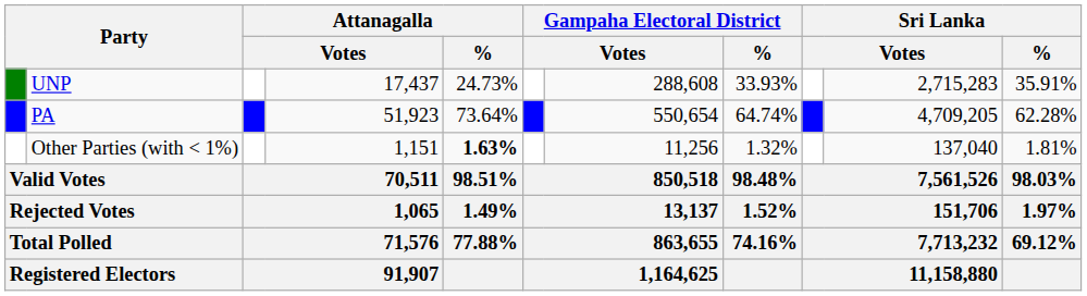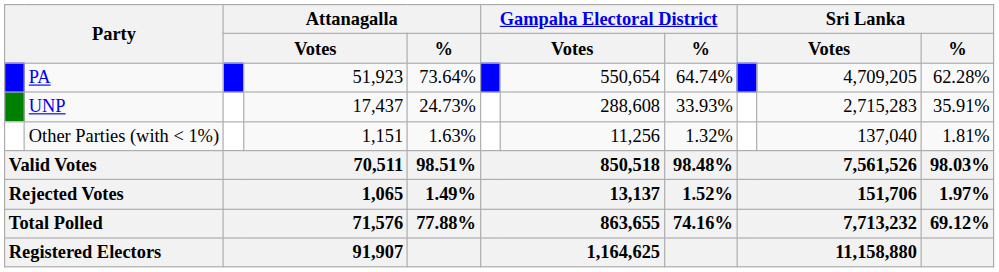 <table class="wikitable">
 <tr>
 <th colspan="2" width="144px"rowspan="2">Party</th>
 <th colspan="3" width="216px">Attanagalla</th>
 <th colspan="3" width="216px"><a href='#'>Gampaha Electoral District</a></th>
 <th colspan="3" width="216px">Sri Lanka</th>
 </tr>
 <tr>
 <th colspan="2" width="144px">Votes</th>
 <th>%</th>
 <th colspan="2" width="144px">Votes</th>
 <th>%</th>
 <th colspan="2" width="144px">Votes</th>
 <th>%</th>
 </tr>
 <tr>
+<td style="background-color:blue;" width="10px"></td>
+<td style="text-align:left;"><a href='#'>PA</a></td>
+<td style="background-color:blue;" width="10px"></td>
+<td style="text-align:right;">51,923</td>
+<td style="text-align:right;">73.64%</td>
+<td style="background-color:blue;" width="10px"></td>
+<td style="text-align:right;">550,654</td>
+<td style="text-align:right;">64.74%</td>
+<td style="background-color:blue;" width="10px"></td>
+<td style="text-align:right;">4,709,205</td>
+<td style="text-align:right;">62.28%</td>
+</tr>
+<tr>
 <td style="background-color:green;" width="10px"></td>
 <td style="text-align:left;"><a href='#'>UNP</a></td>
 <td style="background-color:white;" width="10px"></td>
 <td style="text-align:right;">17,437</td>
 <td style="text-align:right;">24.73%</td>
 <td style="background-color:white;" width="10px"></td>
 <td style="text-align:right;">288,608</td>
 <td style="text-align:right;">33.93%</td>
 <td style="background-color:white;" width="10px"></td>
 <td style="text-align:right;">2,715,283</td>
 <td style="text-align:right;">35.91%</td>
 </tr>
 <tr>
-<td style="background-color:blue;" width="10px"></td>
-<td style="text-align:left;"><a href='#'>PA</a></td>
-<td style="background-color:blue;" width="10px"></td>
-<td style="text-align:right;">51,923</td>
-<td style="text-align:right;">73.64%</td>
-<td style="background-color:blue;" width="10px"></td>
-<td style="text-align:right;">550,654</td>
-<td style="text-align:right;">64.74%</td>
-<td style="background-color:blue;" width="10px"></td>
-<td style="text-align:right;">4,709,205</td>
-<td style="text-align:right;">62.28%</td>
-</tr>
-<tr>
 <td style="background-color:white;" width="10px"></td>
 <td style="text-align:left;">Other Parties (with < 1%)</td>
 <td style="background-color:white;" width="10px"></td>
 <td style="text-align:right;">1,151</td>
-<td style="text-align:right;"><strong>1.63%</strong></td>
+<td style="text-align:right;">1.63%</td>
 <td style="background-color:white;" width="10px"></td>
 <td style="text-align:right;">11,256</td>
 <td style="text-align:right;">1.32%</td>
 <td style="background-color:white;" width="10px"></td>
 <td style="text-align:right;">137,040</td>
 <td style="text-align:right;">1.81%</td>
 </tr>
 <tr>
 <th colspan="2" width="144px"style="text-align:left;">Valid Votes</th>
 <th style="text-align:right;"colspan="2" width="144px">70,511</th>
 <th style="text-align:right;">98.51%</th>
 <th style="text-align:right;"colspan="2" width="144px">850,518</th>
 <th style="text-align:right;">98.48%</th>
 <th style="text-align:right;"colspan="2" width="144px">7,561,526</th>
 <th style="text-align:right;">98.03%</th>
 </tr>
 <tr>
 <th colspan="2" width="144px"style="text-align:left;">Rejected Votes</th>
 <th style="text-align:right;"colspan="2" width="144px">1,065</th>
 <th style="text-align:right;">1.49%</th>
 <th style="text-align:right;"colspan="2" width="144px">13,137</th>
 <th style="text-align:right;">1.52%</th>
 <th style="text-align:right;"colspan="2" width="144px">151,706</th>
 <th style="text-align:right;">1.97%</th>
 </tr>
 <tr>
 <th colspan="2" width="144px"style="text-align:left;">Total Polled</th>
 <th style="text-align:right;"colspan="2" width="144px">71,576</th>
 <th style="text-align:right;">77.88%</th>
 <th style="text-align:right;"colspan="2" width="144px">863,655</th>
 <th style="text-align:right;">74.16%</th>
 <th style="text-align:right;"colspan="2" width="144px">7,713,232</th>
 <th style="text-align:right;">69.12%</th>
 </tr>
 <tr>
 <th colspan="2" width="144px"style="text-align:left;">Registered Electors</th>
 <th style="text-align:right;"colspan="2" width="144px">91,907</th>
 <th></th>
 <th style="text-align:right;"colspan="2" width="144px">1,164,625</th>
 <th></th>
 <th style="text-align:right;"colspan="2" width="144px">11,158,880</th>
 <th></th>
 </tr>
 </table>
